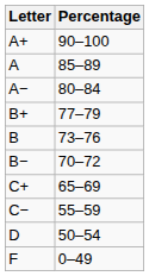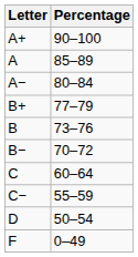 <table class="wikitable">
 <tr>
 <th>Letter</th>
 <th>Percentage</th>
 </tr>
 <tr>
 <td>A+</td>
 <td>90–100</td>
 </tr>
 <tr>
 <td>A</td>
 <td>85–89</td>
 </tr>
 <tr>
 <td>A−</td>
 <td>80–84</td>
 </tr>
 <tr>
 <td>B+</td>
 <td>77–79</td>
 </tr>
 <tr>
 <td>B</td>
 <td>73–76</td>
 </tr>
 <tr>
 <td>B−</td>
 <td>70–72</td>
 </tr>
 <tr>
-<td>C+</td>
-<td>65–69</td>
+<td>C</td>
+<td>60–64</td>
 </tr>
 <tr>
 <td>C−</td>
 <td>55–59</td>
 </tr>
 <tr>
 <td>D</td>
 <td>50–54</td>
 </tr>
 <tr>
 <td>F</td>
 <td>0–49</td>
 </tr>
 </table>
